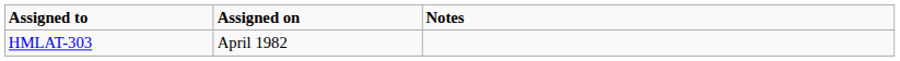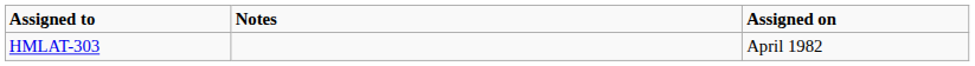 <table class="wikitable" style="width: 70%;">
 <tr>
 <td style="width: 200px;"><strong>Assigned to</strong></td>
+<td><strong>Notes</strong></td>
 <td style="width: 200px;"><strong>Assigned on</strong></td>
-<td><strong>Notes</strong></td>
 </tr>
 <tr>
 <td><a href='#'>HMLAT-303</a></td>
+<td></td>
 <td>April 1982</td>
-<td></td>
 </tr>
 </table>
